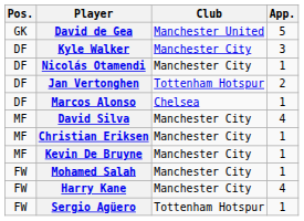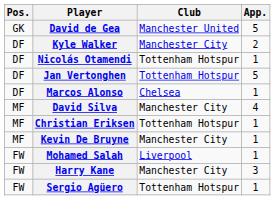 <table class="wikitable plainrowheaders" style="text-align: left">
 <tr>
 <th scope=col>Pos.</th>
 <th scope=col>Player</th>
 <th scope=col>Club</th>
 <th scope=col>App.</th>
 </tr>
 <tr>
 <td style=text-align:center>GK</td>
 <th scope=row><a href='#'>David de Gea</a> </th>
 <td><a href='#'>Manchester United</a></td>
 <td style=text-align:center>5</td>
 </tr>
 <tr>
 <td style=text-align:center>DF</td>
 <th scope=row><a href='#'>Kyle Walker</a> </th>
 <td><a href='#'>Manchester City</a></td>
-<td style=text-align:center>3</td>
+<td style=text-align:center>2</td>
 </tr>
 <tr>
 <td style=text-align:center>DF</td>
 <th scope=row><a href='#'>Nicolás Otamendi</a></th>
-<td>Manchester City</td>
+<td>Tottenham Hotspur</td>
 <td style=text-align:center>1</td>
 </tr>
 <tr>
 <td style=text-align:center>DF</td>
 <th scope=row><a href='#'>Jan Vertonghen</a> </th>
 <td><a href='#'>Tottenham Hotspur</a></td>
-<td style=text-align:center>2</td>
+<td style=text-align:center>5</td>
 </tr>
 <tr>
 <td style=text-align:center>DF</td>
 <th scope=row><a href='#'>Marcos Alonso</a></th>
 <td><a href='#'>Chelsea</a></td>
 <td style=text-align:center>1</td>
 </tr>
 <tr>
 <td style=text-align:center>MF</td>
 <th scope=row><a href='#'>David Silva</a> </th>
 <td>Manchester City</td>
 <td style=text-align:center>4</td>
 </tr>
 <tr>
 <td style=text-align:center>MF</td>
 <th scope=row><a href='#'>Christian Eriksen</a></th>
-<td>Manchester City</td>
+<td>Tottenham Hotspur</td>
 <td style=text-align:center>1</td>
 </tr>
 <tr>
 <td style=text-align:center>MF</td>
 <th scope=row><a href='#'>Kevin De Bruyne</a></th>
 <td>Manchester City</td>
 <td style=text-align:center>1</td>
 </tr>
 <tr>
 <td style=text-align:center>FW</td>
 <th scope=row><a href='#'>Mohamed Salah</a></th>
-<td>Manchester City</td>
+<td><a href='#'>Liverpool</a></td>
 <td style=text-align:center>1</td>
 </tr>
 <tr>
 <td style=text-align:center>FW</td>
 <th scope=row><a href='#'>Harry Kane</a> </th>
 <td>Manchester City</td>
-<td style=text-align:center>4</td>
+<td style=text-align:center>3</td>
 </tr>
 <tr>
 <td style=text-align:center>FW</td>
 <th scope=row><a href='#'>Sergio Agüero</a></th>
 <td>Tottenham Hotspur</td>
 <td style=text-align:center>1</td>
 </tr>
 </table>
